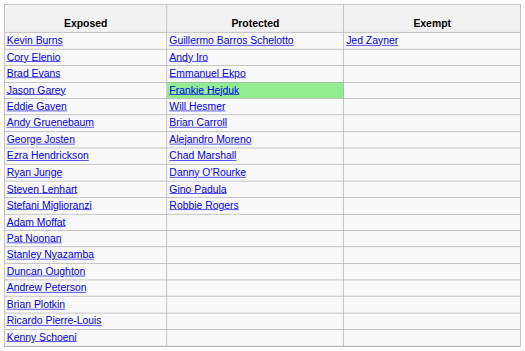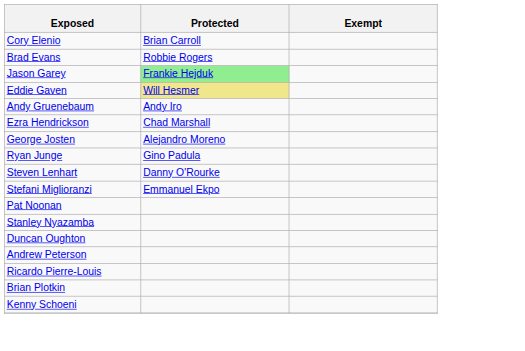 <table class="wikitable">
 <tr>
 <th style="width:23%"><br>Exposed</th>
 <th style="width:25%"><br>Protected</th>
 <th style="width:25%"><br>Exempt</th>
 </tr>
 <tr>
-<td><a href='#'>Kevin Burns</a></td>
-<td><a href='#'>Guillermo Barros Schelotto</a></td>
-<td><a href='#'>Jed Zayner</a></td>
-</tr>
-<tr>
 <td><a href='#'>Cory Elenio</a></td>
-<td><a href='#'>Andy Iro</a></td>
+<td><a href='#'>Brian Carroll</a></td>
 <td></td>
 </tr>
 <tr>
 <td><a href='#'>Brad Evans</a></td>
-<td><a href='#'>Emmanuel Ekpo</a></td>
+<td><a href='#'>Robbie Rogers</a></td>
 <td></td>
 </tr>
 <tr>
 <td><a href='#'>Jason Garey</a></td>
 <td style="background: lightgreen;"><a href='#'>Frankie Hejduk</a></td>
 <td></td>
 </tr>
 <tr>
 <td><a href='#'>Eddie Gaven</a></td>
-<td><a href='#'>Will Hesmer</a></td>
+<td style="background: khaki;"><a href='#'>Will Hesmer</a></td>
 <td></td>
 </tr>
 <tr>
 <td><a href='#'>Andy Gruenebaum</a></td>
-<td><a href='#'>Brian Carroll</a></td>
+<td><a href='#'>Andy Iro</a></td>
+<td></td>
+</tr>
+<tr>
+<td><a href='#'>Ezra Hendrickson</a></td>
+<td><a href='#'>Chad Marshall</a></td>
 <td></td>
 </tr>
 <tr>
 <td><a href='#'>George Josten</a></td>
 <td><a href='#'>Alejandro Moreno</a></td>
 <td></td>
 </tr>
 <tr>
-<td><a href='#'>Ezra Hendrickson</a></td>
-<td><a href='#'>Chad Marshall</a></td>
+<td><a href='#'>Ryan Junge</a></td>
+<td><a href='#'>Gino Padula</a></td>
 <td></td>
 </tr>
 <tr>
-<td><a href='#'>Ryan Junge</a></td>
+<td><a href='#'>Steven Lenhart</a></td>
 <td><a href='#'>Danny O'Rourke</a></td>
 <td></td>
 </tr>
 <tr>
-<td><a href='#'>Steven Lenhart</a></td>
-<td><a href='#'>Gino Padula</a></td>
-<td></td>
-</tr>
-<tr>
 <td><a href='#'>Stefani Miglioranzi</a></td>
-<td><a href='#'>Robbie Rogers</a></td>
-<td></td>
-</tr>
-<tr>
-<td><a href='#'>Adam Moffat</a></td>
-<td></td>
+<td><a href='#'>Emmanuel Ekpo</a></td>
 <td></td>
 </tr>
 <tr>
 <td><a href='#'>Pat Noonan</a></td>
 <td></td>
 <td></td>
 </tr>
 <tr>
 <td><a href='#'>Stanley Nyazamba</a></td>
 <td></td>
 <td></td>
 </tr>
 <tr>
 <td><a href='#'>Duncan Oughton</a></td>
 <td></td>
 <td></td>
 </tr>
 <tr>
 <td><a href='#'>Andrew Peterson</a></td>
 <td></td>
 <td></td>
 </tr>
 <tr>
-<td><a href='#'>Brian Plotkin</a></td>
+<td><a href='#'>Ricardo Pierre-Louis</a></td>
 <td></td>
 <td></td>
 </tr>
 <tr>
-<td><a href='#'>Ricardo Pierre-Louis</a></td>
+<td><a href='#'>Brian Plotkin</a></td>
 <td></td>
 <td></td>
 </tr>
 <tr>
 <td><a href='#'>Kenny Schoeni</a></td>
 <td></td>
 <td></td>
 </tr>
 <tr>
 </tr>
 </table>
